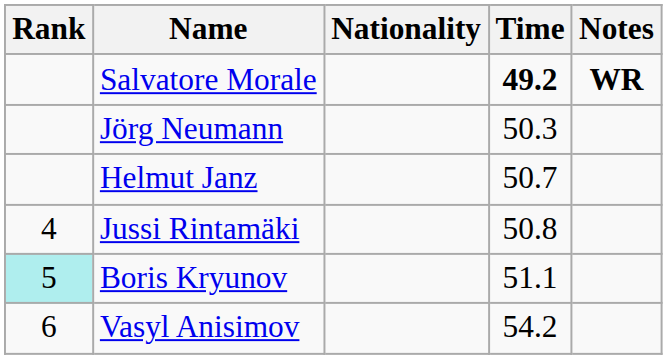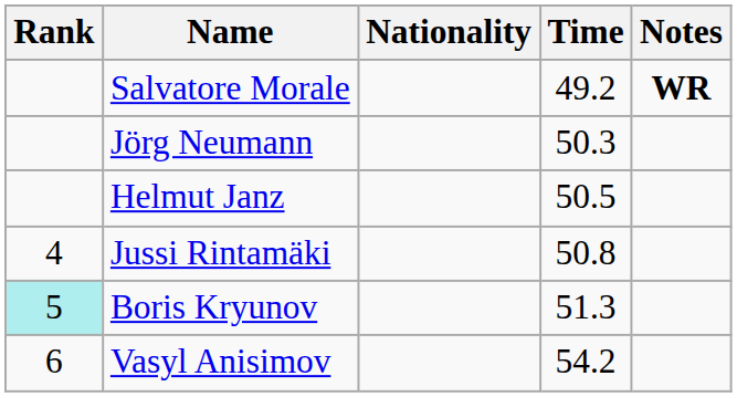 <table class="wikitable sortable" style="text-align:center">
 <tr>
 <th>Rank</th>
 <th>Name</th>
 <th>Nationality</th>
 <th>Time</th>
 <th>Notes</th>
 </tr>
 <tr>
 <td></td>
 <td align=left><a href='#'>Salvatore Morale</a></td>
 <td align=left></td>
-<td><strong>49.2</strong></td>
+<td>49.2</td>
 <td><strong>WR</strong></td>
 </tr>
 <tr>
 <td></td>
 <td align=left><a href='#'>Jörg Neumann</a></td>
 <td align=left></td>
 <td>50.3</td>
 <td></td>
 </tr>
 <tr>
 <td></td>
 <td align=left><a href='#'>Helmut Janz</a></td>
 <td align=left></td>
-<td>50.7</td>
+<td>50.5</td>
 <td></td>
 </tr>
 <tr>
 <td>4</td>
 <td align=left><a href='#'>Jussi Rintamäki</a></td>
 <td align=left></td>
 <td>50.8</td>
 <td></td>
 </tr>
 <tr>
 <td style="background: paleturquoise;">5</td>
 <td align=left><a href='#'>Boris Kryunov</a></td>
 <td align=left></td>
-<td>51.1</td>
+<td>51.3</td>
 <td></td>
 </tr>
 <tr>
 <td>6</td>
 <td align=left><a href='#'>Vasyl Anisimov</a></td>
 <td align=left></td>
 <td>54.2</td>
 <td></td>
 </tr>
 </table>
